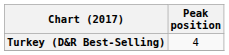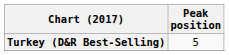 <table class="wikitable plainrowheaders sortable" style="text-align:center;" border="1">
 <tr>
 <th scope="col">Chart (2017)</th>
 <th scope="col">Peak<br>position</th>
 </tr>
 <tr>
 <th scope="row">Turkey (D&R Best-Selling)</th>
-<td>4</td>
+<td>5</td>
 </tr>
 <tr>
 </tr>
 </table>
